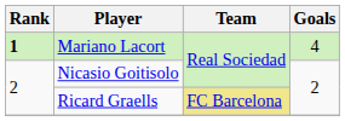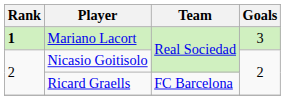 <table class="wikitable">
 <tr>
 <th>Rank</th>
 <th>Player</th>
 <th>Team</th>
 <th>Goals</th>
 </tr>
 <tr bgcolor="D0F0C0">
 <td><strong>1</strong></td>
 <td><a href='#'>Mariano Lacort</a></td>
 <td rowspan=2><a href='#'>Real Sociedad</a></td>
-<td align="center">4</td>
+<td align="center">3</td>
 </tr>
 <tr>
 <td rowspan=2>2</td>
 <td><a href='#'>Nicasio Goitisolo</a></td>
 <td rowspan=2 align="center">2</td>
 </tr>
 <tr>
 <td><a href='#'>Ricard Graells</a></td>
-<td style="background: khaki;"><a href='#'>FC Barcelona</a></td>
+<td><a href='#'>FC Barcelona</a></td>
 </tr>
 <tr>
 </tr>
 </table>
